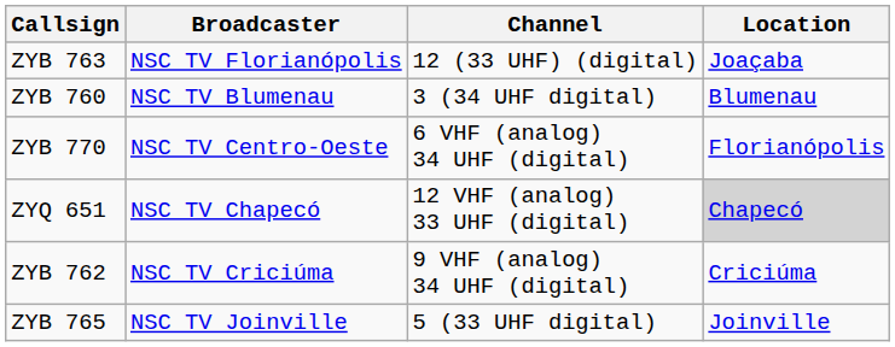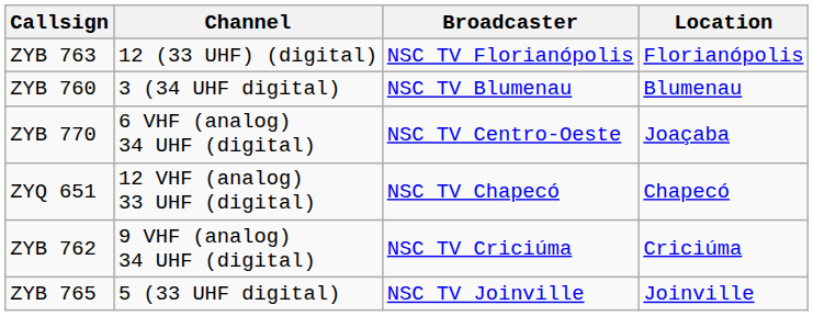 <table class = "wikitable">
 <tr>
 <th>Callsign</th>
+<th>Channel</th>
 <th>Broadcaster</th>
-<th>Channel</th>
 <th>Location</th>
 </tr>
 <tr>
 <td>ZYB 763</td>
+<td>12 (33 UHF) (digital)</td>
 <td><a href='#'>NSC TV Florianópolis</a></td>
-<td>12 (33 UHF) (digital)</td>
-<td><a href='#'>Joaçaba</a></td>
+<td><a href='#'>Florianópolis</a></td>
 </tr>
 <tr>
 <td>ZYB 760</td>
+<td>3 (34 UHF digital)</td>
 <td><a href='#'>NSC TV Blumenau</a></td>
-<td>3 (34 UHF digital)</td>
 <td><a href='#'>Blumenau</a></td>
 </tr>
 <tr>
 <td>ZYB 770</td>
+<td>6 VHF  (analog) <br> 34 UHF (digital)</td>
 <td><a href='#'>NSC TV Centro-Oeste</a></td>
-<td>6 VHF  (analog) <br> 34 UHF (digital)</td>
-<td><a href='#'>Florianópolis</a></td>
+<td><a href='#'>Joaçaba</a></td>
 </tr>
 <tr>
 <td>ZYQ 651</td>
+<td>12 VHF (analog) <br> 33 UHF (digital)</td>
 <td><a href='#'>NSC TV Chapecó</a></td>
-<td>12 VHF (analog) <br> 33 UHF (digital)</td>
-<td style="background: lightgrey;"><a href='#'>Chapecó</a></td>
+<td><a href='#'>Chapecó</a></td>
 </tr>
 <tr>
 <td>ZYB 762</td>
+<td>9 VHF (analog) <br> 34 UHF (digital)</td>
 <td><a href='#'>NSC TV Criciúma</a></td>
-<td>9 VHF (analog) <br> 34 UHF (digital)</td>
 <td><a href='#'>Criciúma</a></td>
 </tr>
 <tr>
 <td>ZYB 765</td>
+<td>5 (33 UHF digital)</td>
 <td><a href='#'>NSC TV Joinville</a></td>
-<td>5 (33 UHF digital)</td>
 <td><a href='#'>Joinville</a></td>
 </tr>
 </table>
